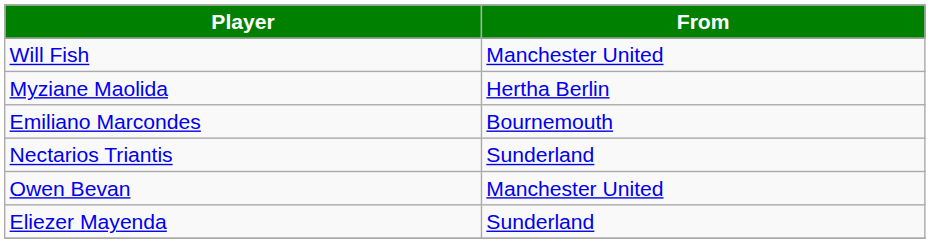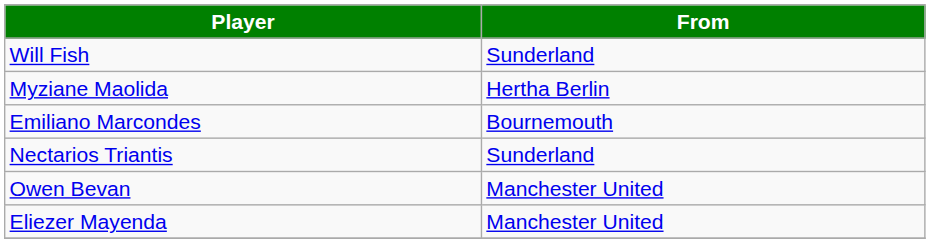 <table class="wikitable" style="text-align:center; font-size:95%;width:75%; text-align:left">
 <tr>
 <th style="background:#008000; color:white;">Player</th>
 <th style="background:#008000; color:white;">From</th>
 </tr>
 <tr>
 <td> <a href='#'>Will Fish</a></td>
-<td> <a href='#'>Manchester United</a></td>
+<td> <a href='#'>Sunderland</a></td>
 </tr>
 <tr>
 <td> <a href='#'>Myziane Maolida</a></td>
 <td> <a href='#'>Hertha Berlin</a></td>
 </tr>
 <tr>
 <td> <a href='#'>Emiliano Marcondes</a></td>
 <td> <a href='#'>Bournemouth</a></td>
 </tr>
 <tr>
 <td> <a href='#'>Nectarios Triantis</a></td>
 <td> <a href='#'>Sunderland</a></td>
 </tr>
 <tr>
 <td> <a href='#'>Owen Bevan</a></td>
 <td> <a href='#'>Manchester United</a></td>
 </tr>
 <tr>
 <td> <a href='#'>Eliezer Mayenda</a></td>
-<td> <a href='#'>Sunderland</a></td>
+<td> <a href='#'>Manchester United</a></td>
 </tr>
 <tr>
 </tr>
 </table>
